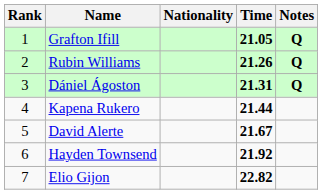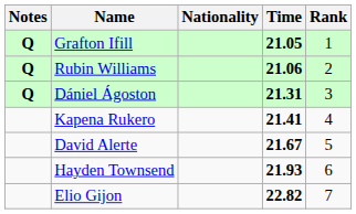 <table class="wikitable sortable" style="text-align:center">
 <tr>
-<th>Rank</th>
+<th>Notes</th>
 <th>Name</th>
 <th>Nationality</th>
 <th>Time</th>
-<th>Notes</th>
+<th>Rank</th>
 </tr>
 <tr bgcolor=ccffcc>
-<td>1</td>
+<td><strong>Q</strong></td>
 <td align=left><a href='#'>Grafton Ifill</a></td>
 <td align=left></td>
 <td><strong>21.05</strong></td>
-<td><strong>Q</strong></td>
+<td>1</td>
 </tr>
 <tr bgcolor=ccffcc>
-<td>2</td>
+<td><strong>Q</strong></td>
 <td align=left><a href='#'>Rubin Williams</a></td>
 <td align=left></td>
-<td><strong>21.26</strong></td>
-<td><strong>Q</strong></td>
+<td><strong>21.06</strong></td>
+<td>2</td>
 </tr>
 <tr bgcolor=ccffcc>
-<td>3</td>
+<td><strong>Q</strong></td>
 <td align=left><a href='#'>Dániel Ágoston</a></td>
 <td align=left></td>
 <td><strong>21.31</strong></td>
-<td><strong>Q</strong></td>
+<td>3</td>
 </tr>
 <tr>
-<td>4</td>
+<td></td>
 <td align=left><a href='#'>Kapena Rukero</a></td>
 <td align=left></td>
-<td><strong>21.44</strong></td>
-<td></td>
+<td><strong>21.41</strong></td>
+<td>4</td>
 </tr>
 <tr>
-<td>5</td>
+<td></td>
 <td align=left><a href='#'>David Alerte</a></td>
 <td align=left></td>
 <td><strong>21.67</strong></td>
-<td></td>
+<td>5</td>
 </tr>
 <tr>
-<td>6</td>
+<td></td>
 <td align=left><a href='#'>Hayden Townsend</a></td>
 <td align=left></td>
-<td><strong>21.92</strong></td>
-<td></td>
+<td><strong>21.93</strong></td>
+<td>6</td>
 </tr>
 <tr>
-<td>7</td>
+<td></td>
 <td align=left><a href='#'>Elio Gijon</a></td>
 <td align=left></td>
 <td><strong>22.82</strong></td>
-<td></td>
+<td>7</td>
 </tr>
 </table>
